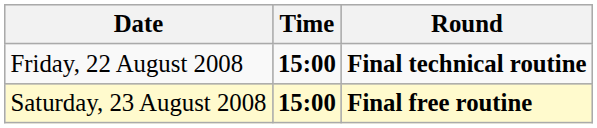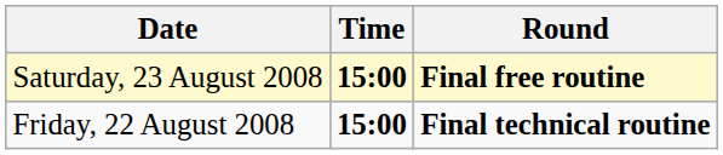 <table class="wikitable">
 <tr>
 <th>Date</th>
 <th>Time</th>
 <th>Round</th>
 </tr>
 <tr>
+<td style=background:lemonchiffon>Saturday, 23 August 2008</td>
+<td style=background:lemonchiffon><strong>15:00</strong></td>
+<td style=background:lemonchiffon><strong> Final free routine</strong></td>
+</tr>
+<tr>
 <td>Friday, 22 August 2008</td>
 <td><strong>15:00</strong></td>
 <td><strong> Final technical routine</strong></td>
 </tr>
-<tr>
-<td style=background:lemonchiffon>Saturday, 23 August 2008</td>
-<td style=background:lemonchiffon><strong>15:00</strong></td>
-<td style=background:lemonchiffon><strong> Final free routine</strong></td>
-</tr>
 </table>
